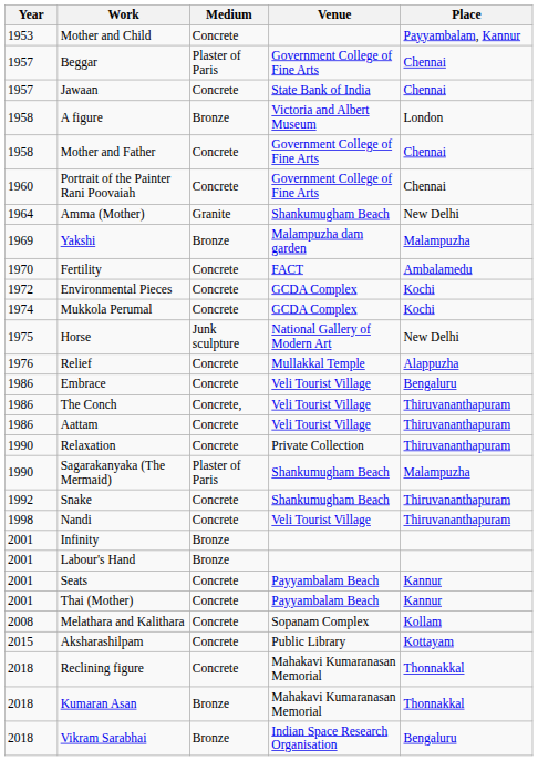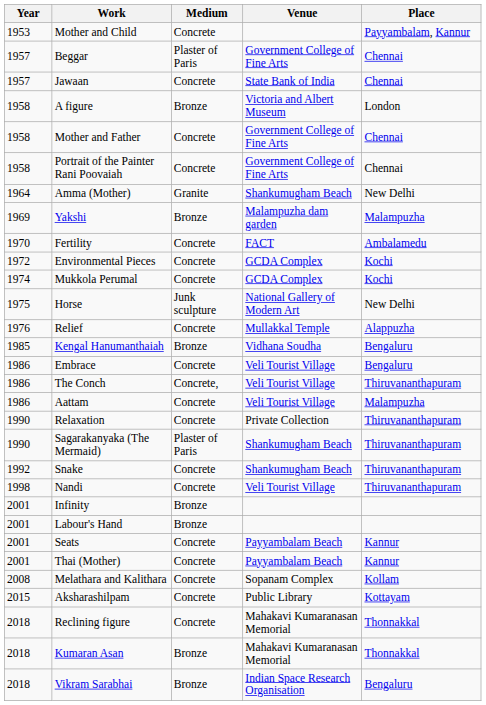 <table class="wikitable plainrowheaders sortable" style="width:75%">
 <tr>
 <th scope="col" style="width:10%">Year</th>
 <th scope="col" style="width:25%">Work</th>
 <th scope="col" style="width:15%">Medium</th>
 <th scope="col" style="width:25%">Venue</th>
 <th scope="col" style="width:25%">Place</th>
 </tr>
 <tr>
 <td>1953</td>
 <td>Mother and Child</td>
 <td>Concrete</td>
 <td></td>
 <td><a href='#'>Payyambalam</a>, <a href='#'>Kannur</a></td>
 </tr>
 <tr>
 <td>1957</td>
 <td>Beggar</td>
 <td>Plaster of Paris</td>
 <td><a href='#'>Government College of Fine Arts</a></td>
 <td><a href='#'>Chennai</a></td>
 </tr>
 <tr>
 <td>1957</td>
 <td>Jawaan</td>
 <td>Concrete</td>
 <td><a href='#'>State Bank of India</a></td>
 <td><a href='#'>Chennai</a></td>
 </tr>
 <tr>
 <td>1958</td>
 <td>A figure</td>
 <td>Bronze</td>
 <td><a href='#'>Victoria and Albert Museum</a></td>
 <td>London</td>
 </tr>
 <tr>
 <td>1958</td>
 <td>Mother and Father</td>
 <td>Concrete</td>
 <td><a href='#'>Government College of Fine Arts</a></td>
 <td><a href='#'>Chennai</a></td>
 </tr>
 <tr>
-<td>1960</td>
+<td>1958</td>
 <td>Portrait of the Painter Rani Poovaiah</td>
 <td>Concrete</td>
 <td><a href='#'>Government College of Fine Arts</a></td>
 <td>Chennai</td>
 </tr>
 <tr>
 <td>1964</td>
 <td>Amma (Mother)</td>
 <td>Granite</td>
 <td><a href='#'>Shankumugham Beach</a></td>
 <td>New Delhi</td>
 </tr>
 <tr>
 <td>1969</td>
 <td><a href='#'>Yakshi</a></td>
 <td>Bronze</td>
 <td><a href='#'>Malampuzha dam garden</a></td>
 <td><a href='#'>Malampuzha</a></td>
 </tr>
 <tr>
 <td>1970</td>
 <td>Fertility</td>
 <td>Concrete</td>
 <td><a href='#'>FACT</a></td>
 <td><a href='#'>Ambalamedu</a></td>
 </tr>
 <tr>
 <td>1972</td>
 <td>Environmental Pieces</td>
 <td>Concrete</td>
 <td><a href='#'>GCDA Complex</a></td>
 <td><a href='#'>Kochi</a></td>
 </tr>
 <tr>
 <td>1974</td>
 <td>Mukkola Perumal</td>
 <td>Concrete</td>
 <td><a href='#'>GCDA Complex</a></td>
 <td><a href='#'>Kochi</a></td>
 </tr>
 <tr>
 <td>1975</td>
 <td>Horse</td>
 <td>Junk sculpture</td>
 <td><a href='#'>National Gallery of Modern Art</a></td>
 <td>New Delhi</td>
 </tr>
 <tr>
 <td>1976</td>
 <td>Relief</td>
 <td>Concrete</td>
 <td><a href='#'>Mullakkal Temple</a></td>
 <td><a href='#'>Alappuzha</a></td>
 </tr>
 <tr>
+<td>1985</td>
+<td><a href='#'>Kengal Hanumanthaiah</a></td>
+<td>Bronze</td>
+<td><a href='#'>Vidhana Soudha</a></td>
+<td><a href='#'>Bengaluru</a></td>
+</tr>
+<tr>
 <td>1986</td>
 <td>Embrace</td>
 <td>Concrete</td>
 <td><a href='#'>Veli Tourist Village</a></td>
 <td><a href='#'>Bengaluru</a></td>
 </tr>
 <tr>
 <td>1986</td>
 <td>The Conch</td>
 <td>Concrete,</td>
 <td><a href='#'>Veli Tourist Village</a></td>
 <td><a href='#'>Thiruvananthapuram</a></td>
 </tr>
 <tr>
 <td>1986</td>
 <td>Aattam</td>
 <td>Concrete</td>
 <td><a href='#'>Veli Tourist Village</a></td>
-<td><a href='#'>Thiruvananthapuram</a></td>
+<td><a href='#'>Malampuzha</a></td>
 </tr>
 <tr>
 <td>1990</td>
 <td>Relaxation</td>
 <td>Concrete</td>
 <td>Private Collection</td>
 <td><a href='#'>Thiruvananthapuram</a></td>
 </tr>
 <tr>
 <td>1990</td>
 <td>Sagarakanyaka (The Mermaid)</td>
 <td>Plaster of Paris</td>
 <td><a href='#'>Shankumugham Beach</a></td>
-<td><a href='#'>Malampuzha</a></td>
+<td><a href='#'>Thiruvananthapuram</a></td>
 </tr>
 <tr>
 <td>1992</td>
 <td>Snake</td>
 <td>Concrete</td>
 <td><a href='#'>Shankumugham Beach</a></td>
 <td><a href='#'>Thiruvananthapuram</a></td>
 </tr>
 <tr>
 <td>1998</td>
 <td>Nandi</td>
 <td>Concrete</td>
 <td><a href='#'>Veli Tourist Village</a></td>
 <td><a href='#'>Thiruvananthapuram</a></td>
 </tr>
 <tr>
 <td>2001</td>
 <td>Infinity</td>
 <td>Bronze</td>
 <td></td>
 <td></td>
 </tr>
 <tr>
 <td>2001</td>
 <td>Labour's Hand</td>
 <td>Bronze</td>
 <td></td>
 <td></td>
 </tr>
 <tr>
 <td>2001</td>
 <td>Seats</td>
 <td>Concrete</td>
 <td><a href='#'>Payyambalam Beach</a></td>
 <td><a href='#'>Kannur</a></td>
 </tr>
 <tr>
 <td>2001</td>
 <td>Thai (Mother)</td>
 <td>Concrete</td>
 <td><a href='#'>Payyambalam Beach</a></td>
 <td><a href='#'>Kannur</a></td>
 </tr>
 <tr>
 <td>2008</td>
 <td>Melathara and Kalithara</td>
 <td>Concrete</td>
 <td>Sopanam Complex</td>
 <td><a href='#'>Kollam</a></td>
 </tr>
 <tr>
 <td>2015</td>
 <td>Aksharashilpam</td>
 <td>Concrete</td>
 <td>Public Library</td>
 <td><a href='#'>Kottayam</a></td>
 </tr>
 <tr>
 <td>2018</td>
 <td>Reclining figure</td>
 <td>Concrete</td>
 <td>Mahakavi Kumaranasan Memorial</td>
 <td><a href='#'>Thonnakkal</a></td>
 </tr>
 <tr>
 <td>2018</td>
 <td><a href='#'>Kumaran Asan</a></td>
 <td>Bronze</td>
 <td>Mahakavi Kumaranasan Memorial</td>
 <td><a href='#'>Thonnakkal</a></td>
 </tr>
 <tr>
 <td>2018</td>
 <td><a href='#'>Vikram Sarabhai</a></td>
 <td>Bronze</td>
 <td><a href='#'>Indian Space Research Organisation</a></td>
 <td><a href='#'>Bengaluru</a></td>
 </tr>
 </table>
